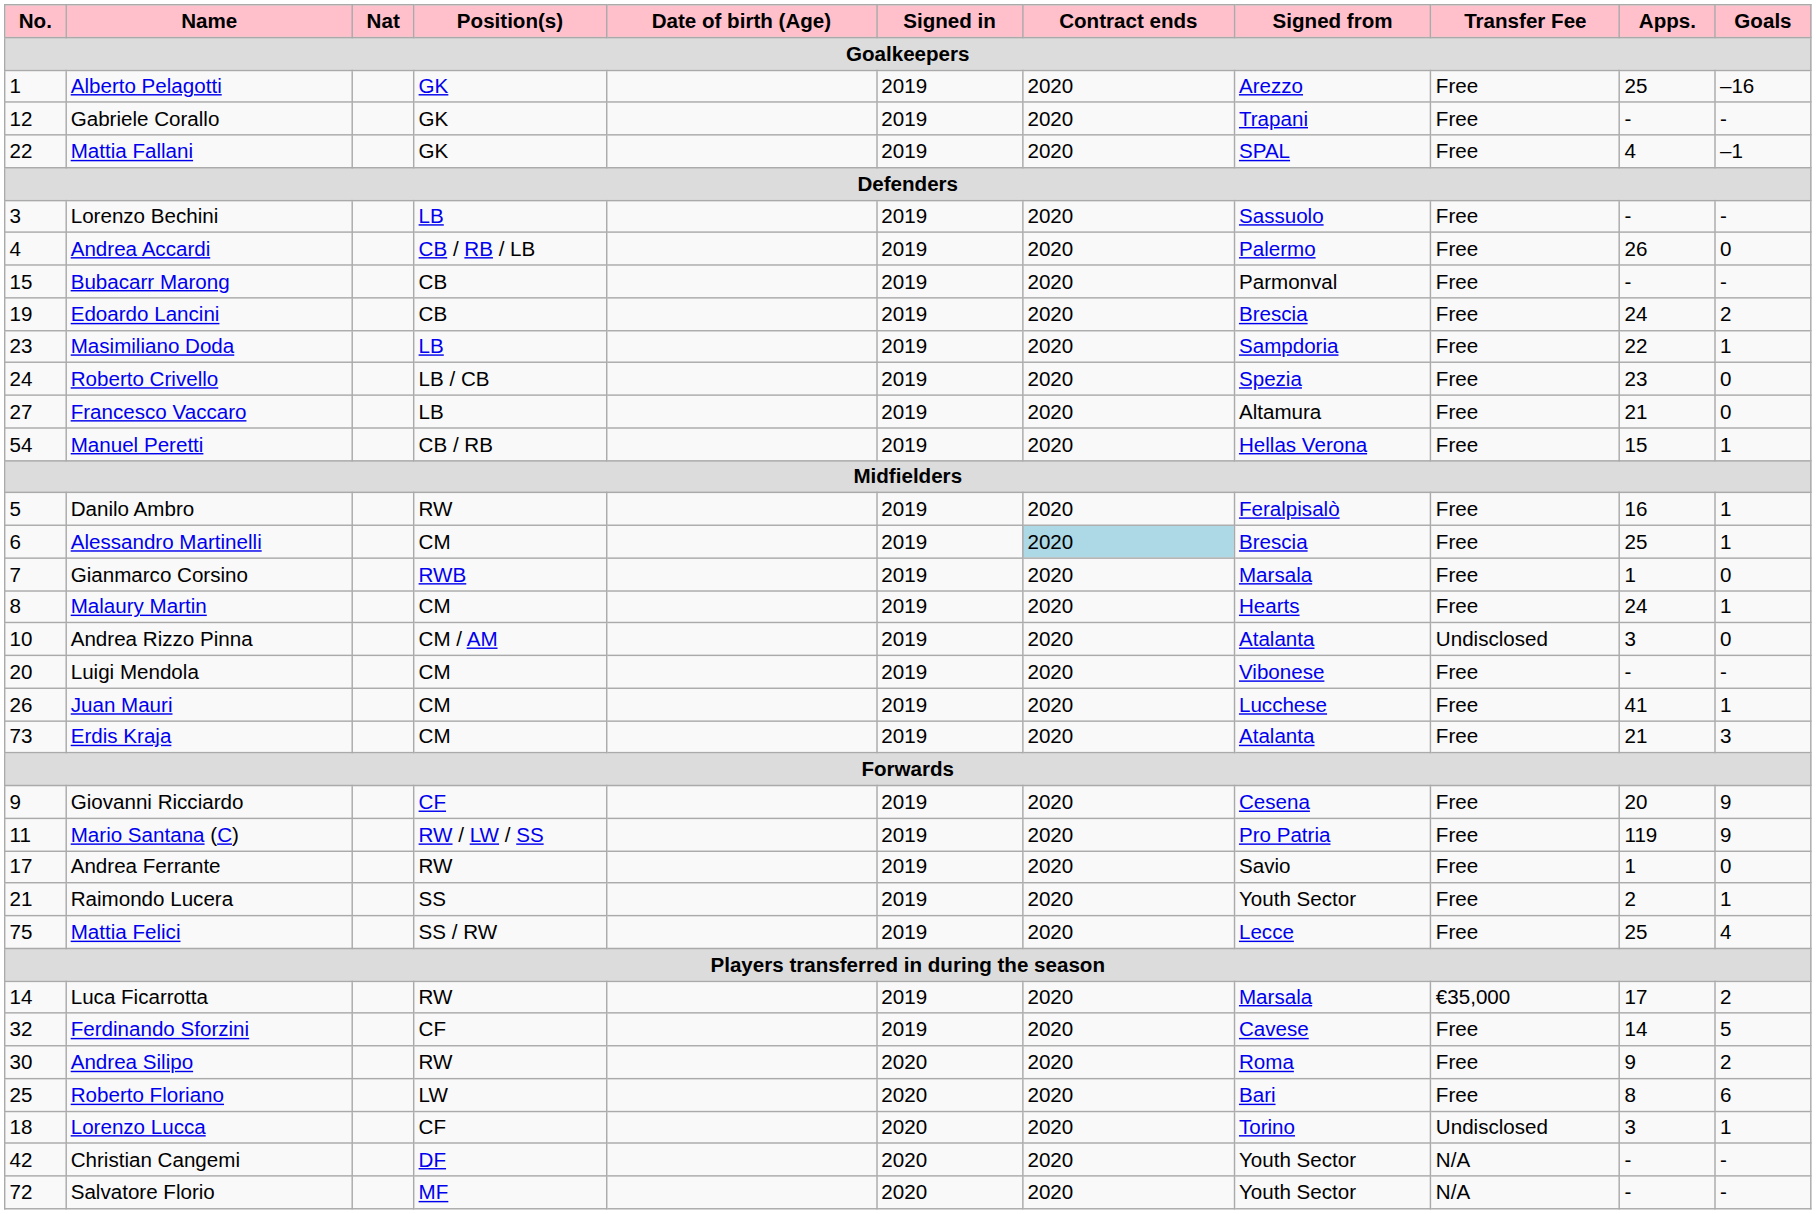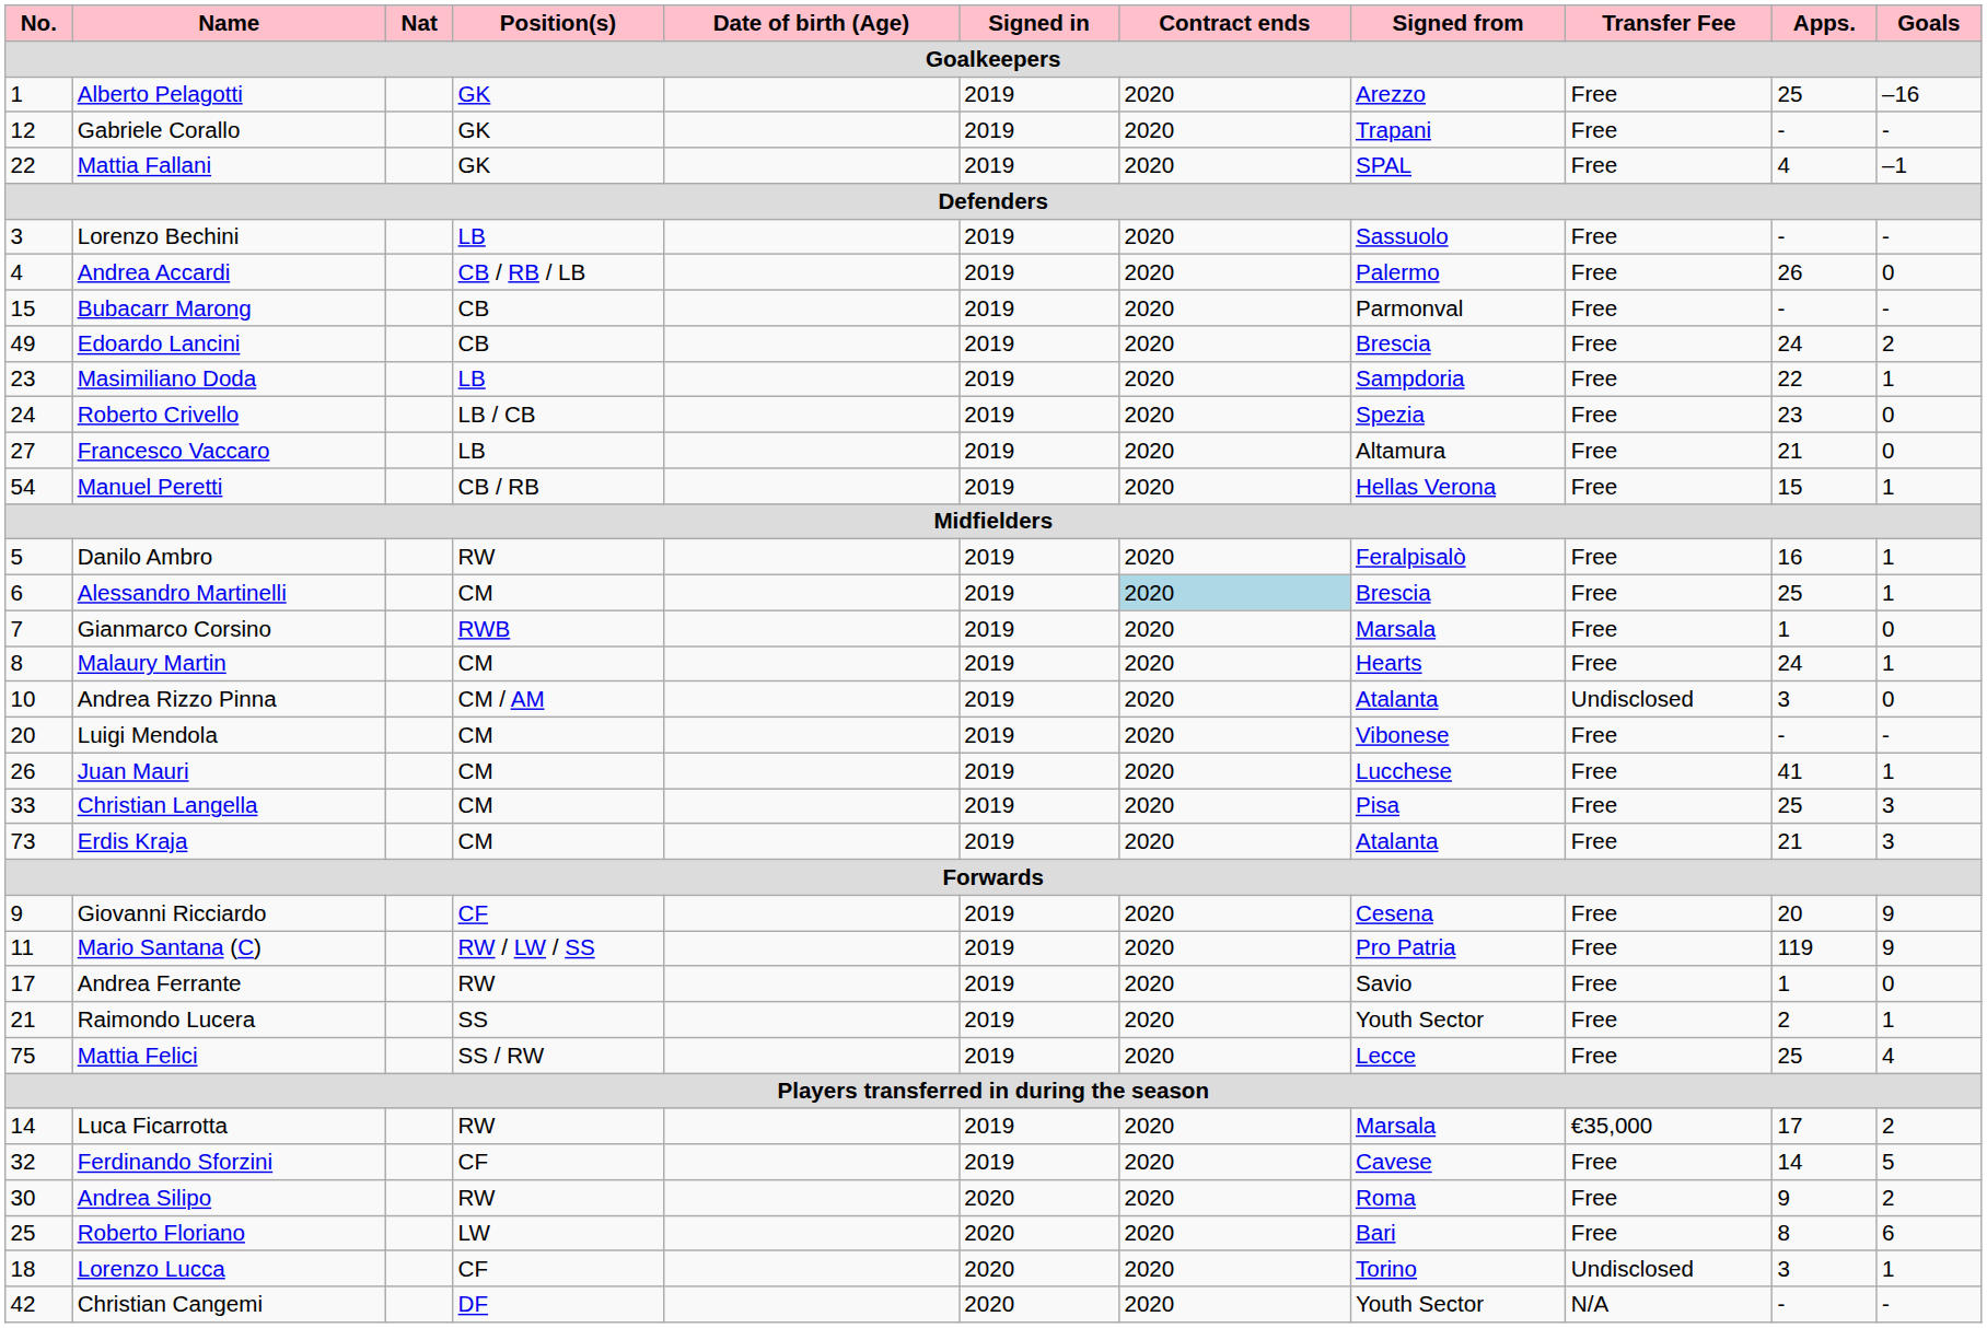 <table class="wikitable" style="text-align:left; font-size:90%; width:100%;">
 <tr>
 <th style="background:pink; color:black; text-align:center;">No.</th>
 <th style="background:pink; color:black; text-align:center;">Name</th>
 <th style="background:pink; color:black; text-align:center;">Nat</th>
 <th style="background:pink; color:black; text-align:center;">Position(s)</th>
 <th style="background:pink; color:black; text-align:center;">Date of birth (Age)</th>
 <th style="background:pink; color:black; text-align:center;">Signed in</th>
 <th style="background:pink; color:black; text-align:center;">Contract ends</th>
 <th style="background:pink; color:black; text-align:center;">Signed from</th>
 <th style="background:pink; color:black; text-align:center;">Transfer Fee</th>
 <th style="background:pink; color:black; text-align:center;">Apps.</th>
 <th style="background:pink; color:black; text-align:center;">Goals</th>
 </tr>
 <tr>
 <th colspan=11 style="background:#dcdcdc; text-align:center;">Goalkeepers</th>
 </tr>
 <tr>
 <td>1</td>
 <td><a href='#'>Alberto Pelagotti</a></td>
 <td></td>
 <td><a href='#'>GK</a></td>
 <td></td>
 <td>2019</td>
 <td>2020</td>
 <td> <a href='#'>Arezzo</a></td>
 <td>Free</td>
 <td>25</td>
 <td>–16</td>
 </tr>
 <tr>
 <td>12</td>
 <td>Gabriele Corallo</td>
 <td></td>
 <td>GK</td>
 <td></td>
 <td>2019</td>
 <td>2020</td>
 <td> <a href='#'>Trapani</a></td>
 <td>Free</td>
 <td>-</td>
 <td>-</td>
 </tr>
 <tr>
 <td>22</td>
 <td><a href='#'>Mattia Fallani</a></td>
 <td></td>
 <td>GK</td>
 <td></td>
 <td>2019</td>
 <td>2020</td>
 <td> <a href='#'>SPAL</a></td>
 <td>Free</td>
 <td>4</td>
 <td>–1</td>
 </tr>
 <tr>
 <th colspan=11 style="background:#dcdcdc; text-align:center;">Defenders</th>
 </tr>
 <tr>
 <td>3</td>
 <td>Lorenzo Bechini</td>
 <td></td>
 <td><a href='#'>LB</a></td>
 <td></td>
 <td>2019</td>
 <td>2020</td>
 <td> <a href='#'>Sassuolo</a></td>
 <td>Free</td>
 <td>-</td>
 <td>-</td>
 </tr>
 <tr>
 <td>4</td>
 <td><a href='#'>Andrea Accardi</a></td>
 <td></td>
 <td><a href='#'>CB</a> / <a href='#'>RB</a> / LB</td>
 <td></td>
 <td>2019</td>
 <td>2020</td>
 <td> <a href='#'>Palermo</a></td>
 <td>Free</td>
 <td>26</td>
 <td>0</td>
 </tr>
 <tr>
 <td>15</td>
 <td><a href='#'>Bubacarr Marong</a></td>
 <td></td>
 <td>CB</td>
 <td></td>
 <td>2019</td>
 <td>2020</td>
 <td> Parmonval</td>
 <td>Free</td>
 <td>-</td>
 <td>-</td>
 </tr>
 <tr>
-<td>19</td>
+<td>49</td>
 <td><a href='#'>Edoardo Lancini</a></td>
 <td></td>
 <td>CB</td>
 <td></td>
 <td>2019</td>
 <td>2020</td>
 <td> <a href='#'>Brescia</a></td>
 <td>Free</td>
 <td>24</td>
 <td>2</td>
 </tr>
 <tr>
 <td>23</td>
 <td><a href='#'>Masimiliano Doda</a></td>
 <td></td>
 <td><a href='#'>LB</a></td>
 <td></td>
 <td>2019</td>
 <td>2020</td>
 <td> <a href='#'>Sampdoria</a></td>
 <td>Free</td>
 <td>22</td>
 <td>1</td>
 </tr>
 <tr>
 <td>24</td>
 <td><a href='#'>Roberto Crivello</a></td>
 <td></td>
 <td>LB / CB</td>
 <td></td>
 <td>2019</td>
 <td>2020</td>
 <td> <a href='#'>Spezia</a></td>
 <td>Free</td>
 <td>23</td>
 <td>0</td>
 </tr>
 <tr>
 <td>27</td>
 <td><a href='#'>Francesco Vaccaro</a></td>
 <td></td>
 <td>LB</td>
 <td></td>
 <td>2019</td>
 <td>2020</td>
 <td> Altamura</td>
 <td>Free</td>
 <td>21</td>
 <td>0</td>
 </tr>
 <tr>
 <td>54</td>
 <td><a href='#'>Manuel Peretti</a></td>
 <td></td>
 <td>CB / RB</td>
 <td></td>
 <td>2019</td>
 <td>2020</td>
 <td> <a href='#'>Hellas Verona</a></td>
 <td>Free</td>
 <td>15</td>
 <td>1</td>
 </tr>
 <tr>
 <th colspan=11 style="background:#dcdcdc; text-align:center;">Midfielders</th>
 </tr>
 <tr>
 <td>5</td>
 <td>Danilo Ambro</td>
 <td></td>
 <td>RW</td>
 <td></td>
 <td>2019</td>
 <td>2020</td>
 <td> <a href='#'>Feralpisalò</a></td>
 <td>Free</td>
 <td>16</td>
 <td>1</td>
 </tr>
 <tr>
 <td>6</td>
 <td><a href='#'>Alessandro Martinelli</a></td>
 <td></td>
 <td>CM</td>
 <td></td>
 <td>2019</td>
 <td style="background: lightblue;">2020</td>
 <td> <a href='#'>Brescia</a></td>
 <td>Free</td>
 <td>25</td>
 <td>1</td>
 </tr>
 <tr>
 <td>7</td>
 <td>Gianmarco Corsino</td>
 <td></td>
 <td><a href='#'>RWB</a></td>
 <td></td>
 <td>2019</td>
 <td>2020</td>
 <td> <a href='#'>Marsala</a></td>
 <td>Free</td>
 <td>1</td>
 <td>0</td>
 </tr>
 <tr>
 <td>8</td>
 <td><a href='#'>Malaury Martin</a></td>
 <td></td>
 <td>CM</td>
 <td></td>
 <td>2019</td>
 <td>2020</td>
 <td> <a href='#'>Hearts</a></td>
 <td>Free</td>
 <td>24</td>
 <td>1</td>
 </tr>
 <tr>
 <td>10</td>
 <td>Andrea Rizzo Pinna</td>
 <td></td>
 <td>CM / <a href='#'>AM</a></td>
 <td></td>
 <td>2019</td>
 <td>2020</td>
 <td> <a href='#'>Atalanta</a></td>
 <td>Undisclosed</td>
 <td>3</td>
 <td>0</td>
 </tr>
 <tr>
 <td>20</td>
 <td>Luigi Mendola</td>
 <td></td>
 <td>CM</td>
 <td></td>
 <td>2019</td>
 <td>2020</td>
 <td> <a href='#'>Vibonese</a></td>
 <td>Free</td>
 <td>-</td>
 <td>-</td>
 </tr>
 <tr>
 <td>26</td>
 <td><a href='#'>Juan Mauri</a></td>
 <td></td>
 <td>CM</td>
 <td></td>
 <td>2019</td>
 <td>2020</td>
 <td> <a href='#'>Lucchese</a></td>
 <td>Free</td>
 <td>41</td>
 <td>1</td>
+</tr>
+<tr>
+<td>33</td>
+<td><a href='#'>Christian Langella</a></td>
+<td></td>
+<td>CM</td>
+<td></td>
+<td>2019</td>
+<td>2020</td>
+<td> <a href='#'>Pisa</a></td>
+<td>Free</td>
+<td>25</td>
+<td>3</td>
 </tr>
 <tr>
 <td>73</td>
 <td><a href='#'>Erdis Kraja</a></td>
 <td></td>
 <td>CM</td>
 <td></td>
 <td>2019</td>
 <td>2020</td>
 <td> <a href='#'>Atalanta</a></td>
 <td>Free</td>
 <td>21</td>
 <td>3</td>
 </tr>
 <tr>
 <th colspan=11 style="background:#dcdcdc; text-align:center;">Forwards</th>
 </tr>
 <tr>
 <td>9</td>
 <td>Giovanni Ricciardo</td>
 <td></td>
 <td><a href='#'>CF</a></td>
 <td></td>
 <td>2019</td>
 <td>2020</td>
 <td> <a href='#'>Cesena</a></td>
 <td>Free</td>
 <td>20</td>
 <td>9</td>
 </tr>
 <tr>
 <td>11</td>
 <td><a href='#'>Mario Santana</a> (<a href='#'>C</a>)</td>
 <td></td>
 <td><a href='#'>RW</a> / <a href='#'>LW</a> / <a href='#'>SS</a></td>
 <td></td>
 <td>2019</td>
 <td>2020</td>
 <td> <a href='#'>Pro Patria</a></td>
 <td>Free</td>
 <td>119</td>
 <td>9</td>
 </tr>
 <tr>
 <td>17</td>
 <td>Andrea Ferrante</td>
 <td></td>
 <td>RW</td>
 <td></td>
 <td>2019</td>
 <td>2020</td>
 <td> Savio</td>
 <td>Free</td>
 <td>1</td>
 <td>0</td>
 </tr>
 <tr>
 <td>21</td>
 <td>Raimondo Lucera</td>
 <td></td>
 <td>SS</td>
 <td></td>
 <td>2019</td>
 <td>2020</td>
 <td> Youth Sector</td>
 <td>Free</td>
 <td>2</td>
 <td>1</td>
 </tr>
 <tr>
 <td>75</td>
 <td><a href='#'>Mattia Felici</a></td>
 <td></td>
 <td>SS / RW</td>
 <td></td>
 <td>2019</td>
 <td>2020</td>
 <td> <a href='#'>Lecce</a></td>
 <td>Free</td>
 <td>25</td>
 <td>4</td>
 </tr>
 <tr>
 <th colspan=11 style="background:#DCDCDC; text-align:center;">Players transferred in during the season</th>
 </tr>
 <tr>
 <td>14</td>
 <td>Luca Ficarrotta</td>
 <td></td>
 <td>RW</td>
 <td></td>
 <td>2019</td>
 <td>2020</td>
 <td> <a href='#'>Marsala</a></td>
 <td>€35,000</td>
 <td>17</td>
 <td>2</td>
 </tr>
 <tr>
 <td>32</td>
 <td><a href='#'>Ferdinando Sforzini</a></td>
 <td></td>
 <td>CF</td>
 <td></td>
 <td>2019</td>
 <td>2020</td>
 <td> <a href='#'>Cavese</a></td>
 <td>Free</td>
 <td>14</td>
 <td>5</td>
 </tr>
 <tr>
 <td>30</td>
 <td><a href='#'>Andrea Silipo</a></td>
 <td></td>
 <td>RW</td>
 <td></td>
 <td>2020</td>
 <td>2020</td>
 <td> <a href='#'>Roma</a></td>
 <td>Free</td>
 <td>9</td>
 <td>2</td>
 </tr>
 <tr>
 <td>25</td>
 <td><a href='#'>Roberto Floriano</a></td>
 <td></td>
 <td>LW</td>
 <td></td>
 <td>2020</td>
 <td>2020</td>
 <td> <a href='#'>Bari</a></td>
 <td>Free</td>
 <td>8</td>
 <td>6</td>
 </tr>
 <tr>
 <td>18</td>
 <td><a href='#'>Lorenzo Lucca</a></td>
 <td></td>
 <td>CF</td>
 <td></td>
 <td>2020</td>
 <td>2020</td>
 <td> <a href='#'>Torino</a></td>
 <td>Undisclosed</td>
 <td>3</td>
 <td>1</td>
 </tr>
 <tr>
 <td>42</td>
 <td>Christian Cangemi</td>
 <td></td>
 <td><a href='#'>DF</a></td>
 <td></td>
 <td>2020</td>
 <td>2020</td>
 <td> Youth Sector</td>
 <td>N/A</td>
 <td>-</td>
 <td>-</td>
 </tr>
-<tr>
-<td>72</td>
-<td>Salvatore Florio</td>
-<td></td>
-<td><a href='#'>MF</a></td>
-<td></td>
-<td>2020</td>
-<td>2020</td>
-<td> Youth Sector</td>
-<td>N/A</td>
-<td>-</td>
-<td>-</td>
-</tr>
 </table>
